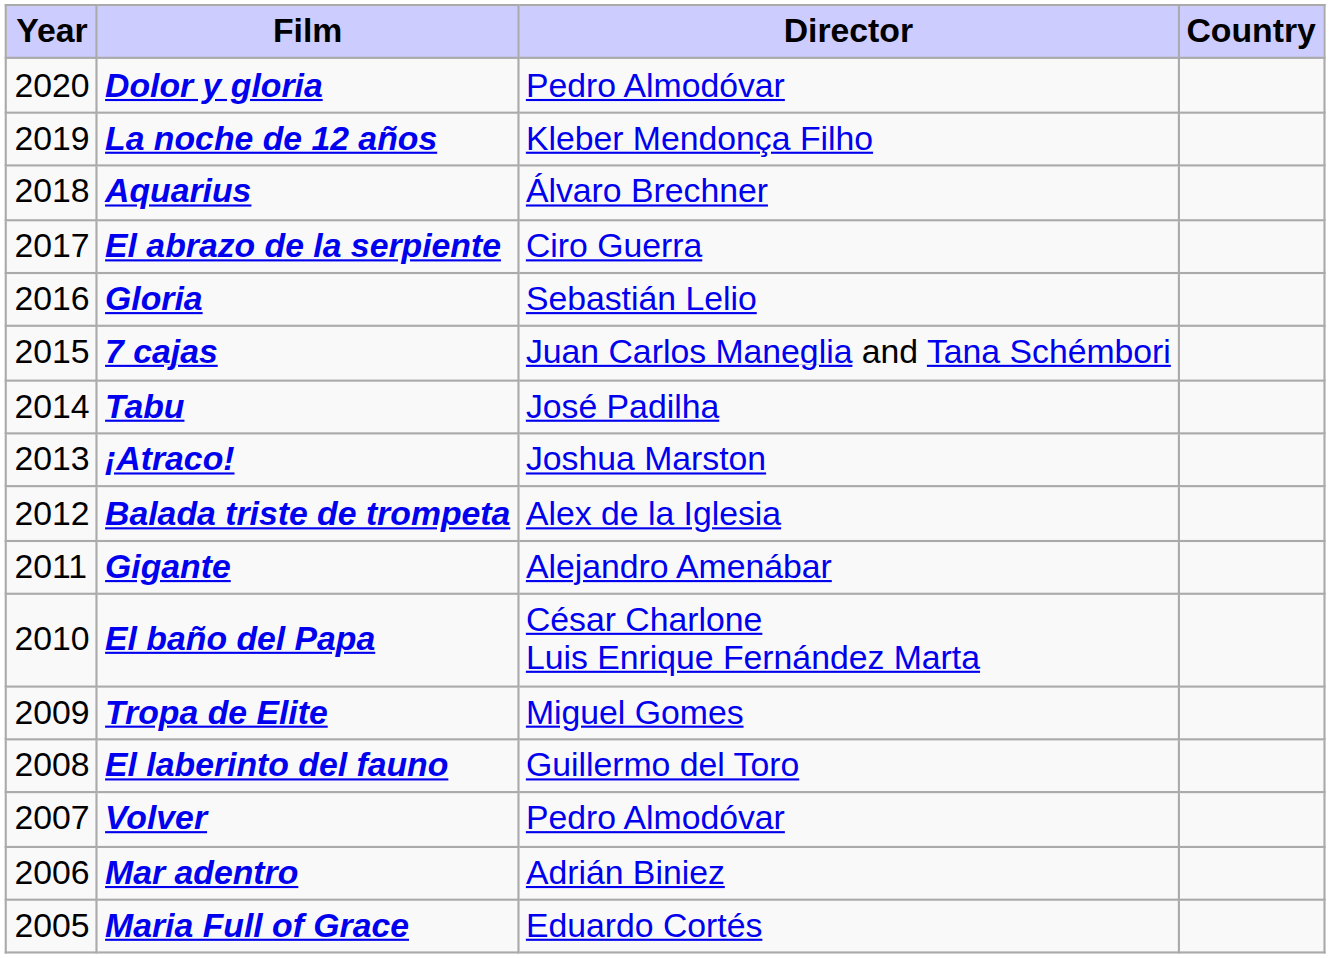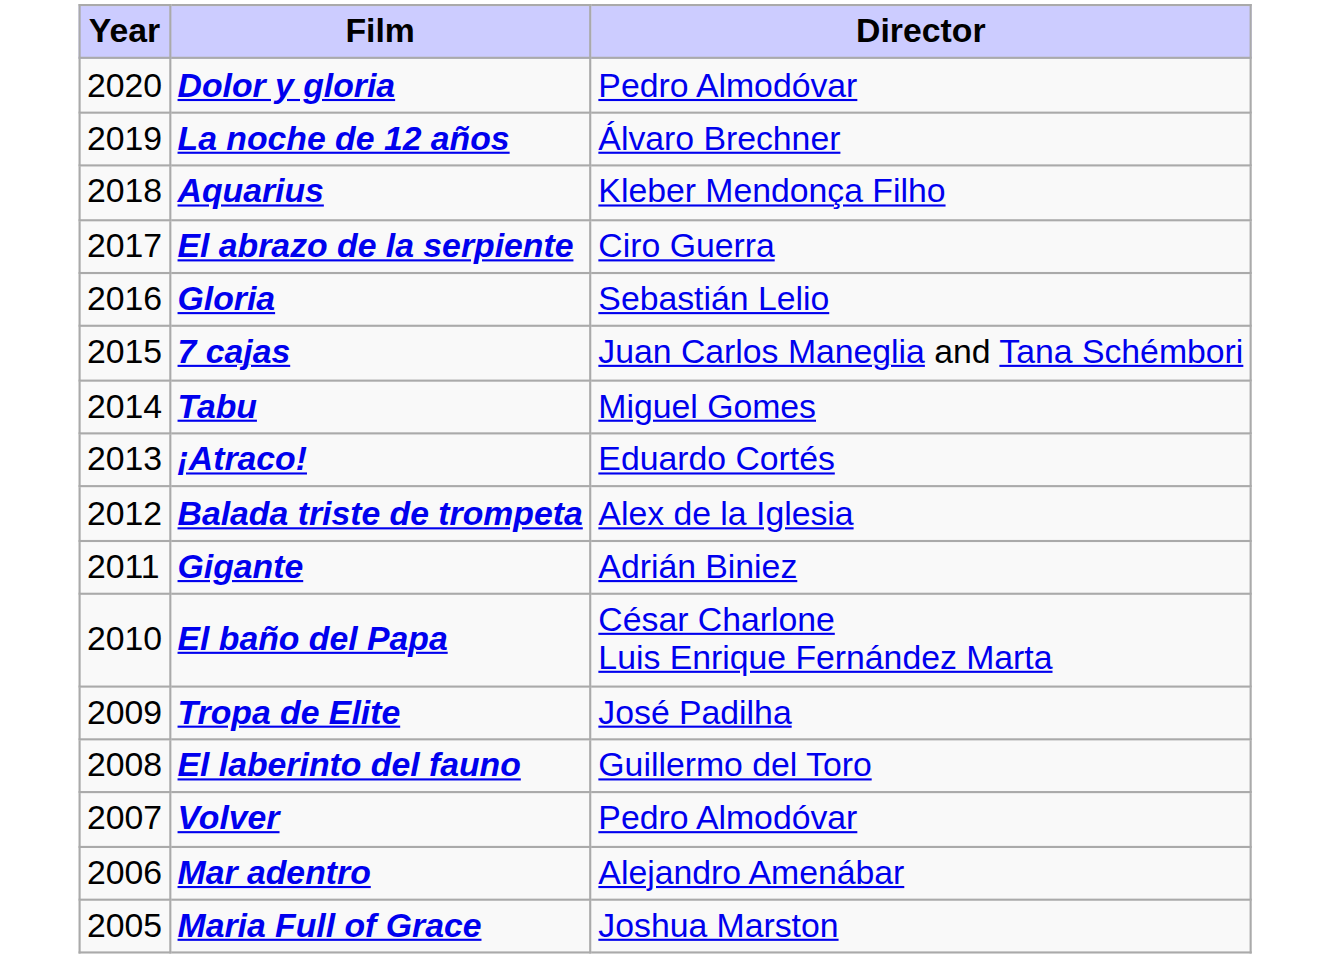 <table class="wikitable" style=" margin-left: auto; margin-right: auto">
 <tr>
 <th style="background:#ccf;">Year</th>
 <th style="background:#ccf;">Film</th>
 <th style="background:#ccf;">Director</th>
-<th style="background:#ccf;">Country</th>
 </tr>
 <tr>
 <td>2020</td>
 <td><strong><em><a href='#'>Dolor y gloria</a></em></strong></td>
 <td><a href='#'>Pedro Almodóvar</a></td>
-<td></td>
 </tr>
 <tr>
 <td>2019</td>
 <td><strong><em><a href='#'>La noche de 12 años</a></em></strong></td>
-<td><a href='#'>Kleber Mendonça Filho</a></td>
-<td>  </td>
+<td><a href='#'>Álvaro Brechner</a></td>
 </tr>
 <tr>
 <td>2018</td>
 <td><strong><em><a href='#'>Aquarius</a></em></strong></td>
-<td><a href='#'>Álvaro Brechner</a></td>
-<td></td>
+<td><a href='#'>Kleber Mendonça Filho</a></td>
 </tr>
 <tr>
 <td>2017</td>
 <td><strong><em><a href='#'>El abrazo de la serpiente</a></em></strong></td>
 <td><a href='#'>Ciro Guerra</a></td>
-<td></td>
 </tr>
 <tr>
 <td>2016</td>
 <td><strong><em><a href='#'>Gloria</a></em></strong></td>
 <td><a href='#'>Sebastián Lelio</a></td>
-<td></td>
 </tr>
 <tr>
 <td>2015</td>
 <td><strong><em><a href='#'>7 cajas</a></em></strong></td>
 <td><a href='#'>Juan Carlos Maneglia</a> and <a href='#'>Tana Schémbori</a></td>
-<td></td>
 </tr>
 <tr>
 <td>2014</td>
 <td><strong><em><a href='#'>Tabu</a></em></strong></td>
-<td><a href='#'>José Padilha</a></td>
-<td></td>
+<td><a href='#'>Miguel Gomes</a></td>
 </tr>
 <tr>
 <td>2013</td>
 <td><strong><em><a href='#'>¡Atraco!</a></em></strong></td>
-<td><a href='#'>Joshua Marston</a></td>
-<td> </td>
+<td><a href='#'>Eduardo Cortés</a></td>
 </tr>
 <tr>
 <td>2012</td>
 <td><strong><em><a href='#'>Balada triste de trompeta</a></em></strong></td>
 <td><a href='#'>Alex de la Iglesia</a></td>
-<td></td>
 </tr>
 <tr>
 <td>2011</td>
 <td><strong><em><a href='#'>Gigante</a></em></strong></td>
-<td><a href='#'>Alejandro Amenábar</a></td>
-<td></td>
+<td><a href='#'>Adrián Biniez</a></td>
 </tr>
 <tr>
 <td>2010</td>
 <td><strong><em><a href='#'>El baño del Papa</a></em></strong></td>
 <td><a href='#'>César Charlone</a><br> <a href='#'>Luis Enrique Fernández Marta</a></td>
-<td></td>
 </tr>
 <tr>
 <td>2009</td>
 <td><strong><em><a href='#'>Tropa de Elite</a></em></strong></td>
-<td><a href='#'>Miguel Gomes</a></td>
-<td></td>
+<td><a href='#'>José Padilha</a></td>
 </tr>
 <tr>
 <td>2008</td>
 <td><strong><em><a href='#'>El laberinto del fauno</a></em></strong></td>
 <td><a href='#'>Guillermo del Toro</a></td>
-<td> </td>
 </tr>
 <tr>
 <td>2007</td>
 <td><strong><em><a href='#'>Volver</a></em></strong></td>
 <td><a href='#'>Pedro Almodóvar</a></td>
-<td></td>
 </tr>
 <tr>
 <td>2006</td>
 <td><strong><em><a href='#'>Mar adentro</a></em></strong></td>
-<td><a href='#'>Adrián Biniez</a></td>
-<td></td>
+<td><a href='#'>Alejandro Amenábar</a></td>
 </tr>
 <tr>
 <td>2005</td>
 <td><strong><em><a href='#'>Maria Full of Grace</a></em></strong></td>
-<td><a href='#'>Eduardo Cortés</a></td>
-<td></td>
+<td><a href='#'>Joshua Marston</a></td>
 </tr>
 </table>
